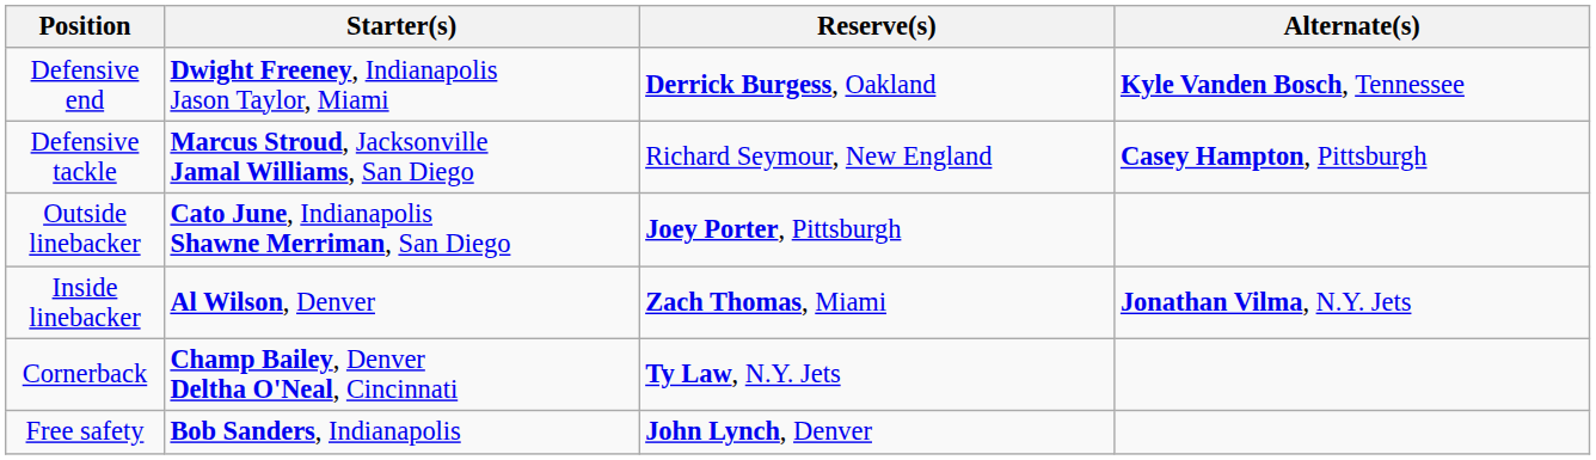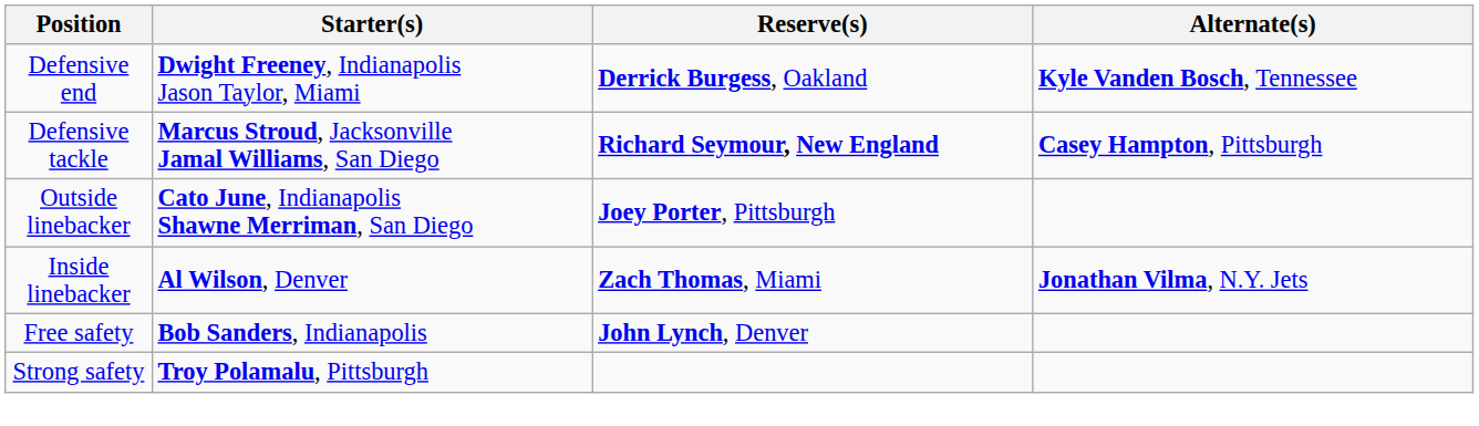 <table class="wikitable" style="width:75%;">
 <tr>
 <th style="width:10%;">Position</th>
 <th style="width:30%;">Starter(s)</th>
 <th style="width:30%;">Reserve(s)</th>
 <th style="width:30%;">Alternate(s)</th>
 </tr>
 <tr>
 <td align=center><a href='#'>Defensive end</a></td>
 <td> <strong><a href='#'>Dwight Freeney</a></strong>, <a href='#'>Indianapolis</a><br> <a href='#'>Jason Taylor</a>, <a href='#'>Miami</a></td>
 <td> <strong><a href='#'>Derrick Burgess</a></strong>, <a href='#'>Oakland</a></td>
 <td> <strong><a href='#'>Kyle Vanden Bosch</a></strong>, <a href='#'>Tennessee</a></td>
 </tr>
 <tr>
 <td align=center><a href='#'>Defensive tackle</a></td>
 <td> <strong><a href='#'>Marcus Stroud</a></strong>, <a href='#'>Jacksonville</a><br> <strong><a href='#'>Jamal Williams</a></strong>, <a href='#'>San Diego</a></td>
-<td> <a href='#'>Richard Seymour</a>, <a href='#'>New England</a></td>
+<td><strong> <a href='#'>Richard Seymour</a>, <a href='#'>New England</a></strong></td>
 <td> <strong><a href='#'>Casey Hampton</a></strong>, <a href='#'>Pittsburgh</a></td>
 </tr>
 <tr>
 <td align=center><a href='#'>Outside linebacker</a></td>
 <td> <strong><a href='#'>Cato June</a></strong>, <a href='#'>Indianapolis</a><br> <strong><a href='#'>Shawne Merriman</a></strong>, <a href='#'>San Diego</a></td>
 <td> <strong><a href='#'>Joey Porter</a></strong>, <a href='#'>Pittsburgh</a></td>
 <td></td>
 </tr>
 <tr>
 <td align=center><a href='#'>Inside linebacker</a></td>
 <td> <strong><a href='#'>Al Wilson</a></strong>, <a href='#'>Denver</a></td>
 <td> <strong><a href='#'>Zach Thomas</a></strong>, <a href='#'>Miami</a></td>
 <td> <strong><a href='#'>Jonathan Vilma</a></strong>, <a href='#'>N.Y. Jets</a></td>
 </tr>
 <tr>
-<td align=center><a href='#'>Cornerback</a></td>
-<td> <strong><a href='#'>Champ Bailey</a></strong>, <a href='#'>Denver</a><br> <strong><a href='#'>Deltha O'Neal</a></strong>, <a href='#'>Cincinnati</a></td>
-<td> <strong><a href='#'>Ty Law</a></strong>, <a href='#'>N.Y. Jets</a></td>
-<td></td>
-</tr>
-<tr>
 <td align=center><a href='#'>Free safety</a></td>
 <td> <strong><a href='#'>Bob Sanders</a></strong>, <a href='#'>Indianapolis</a></td>
 <td> <strong><a href='#'>John Lynch</a></strong>, <a href='#'>Denver</a></td>
 <td></td>
 </tr>
+<tr>
+<td align=center><a href='#'>Strong safety</a></td>
+<td> <strong><a href='#'>Troy Polamalu</a></strong>, <a href='#'>Pittsburgh</a></td>
+<td></td>
+<td></td>
+</tr>
 </table>
